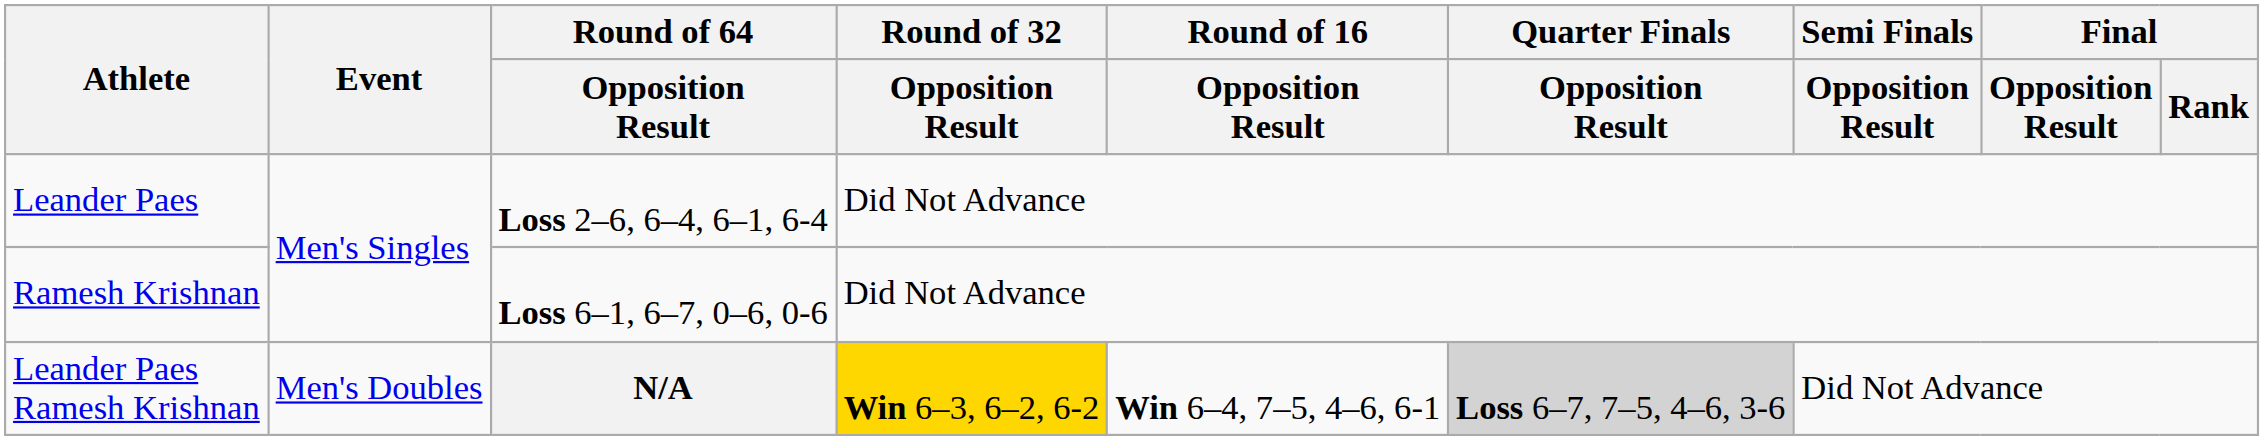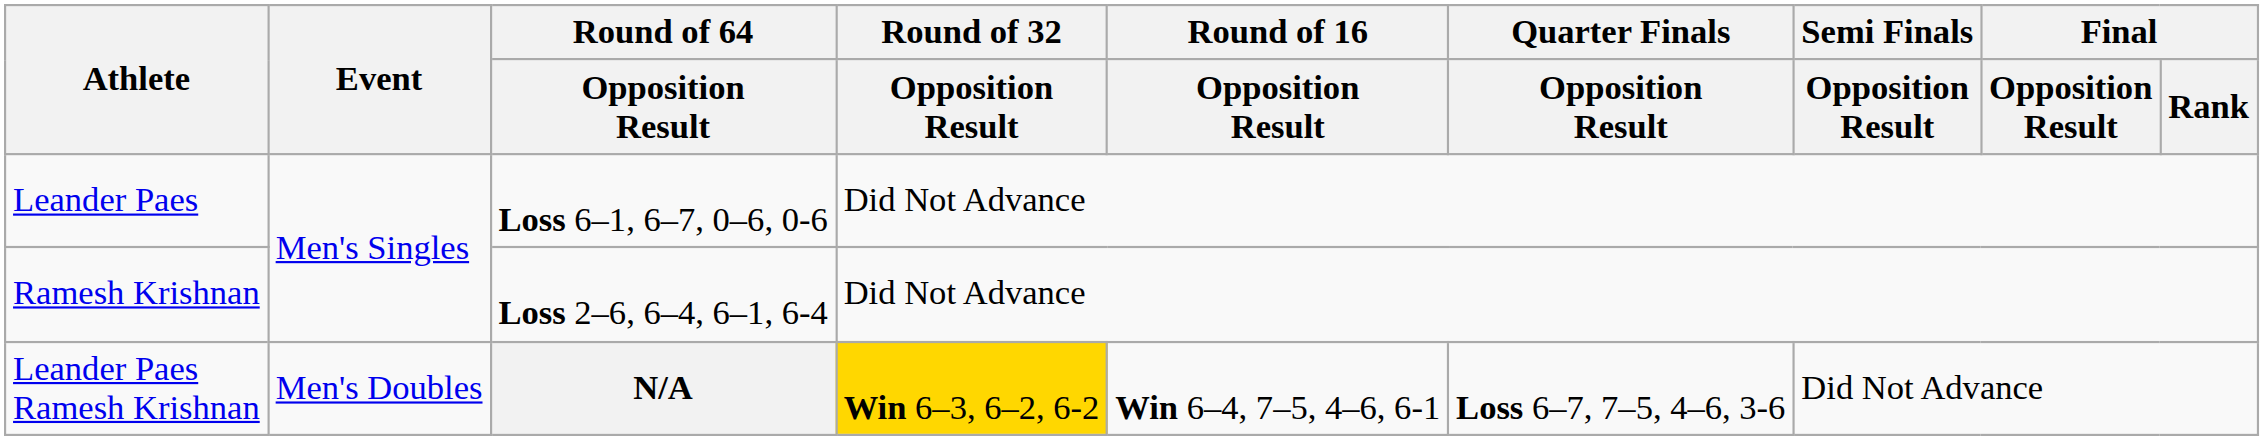 <table class="wikitable">
 <tr>
 <th rowspan="2">Athlete</th>
 <th rowspan="2">Event</th>
 <th>Round of 64</th>
 <th>Round of 32</th>
 <th>Round of 16</th>
 <th>Quarter Finals</th>
 <th>Semi Finals</th>
 <th colspan="2">Final</th>
 </tr>
 <tr>
 <th>Opposition<br>Result</th>
 <th>Opposition<br>Result</th>
 <th>Opposition<br>Result</th>
 <th>Opposition<br>Result</th>
 <th>Opposition<br>Result</th>
 <th>Opposition<br>Result</th>
 <th>Rank</th>
 </tr>
 <tr>
 <td><a href='#'>Leander Paes</a></td>
 <td rowspan="2"><a href='#'>Men's Singles</a></td>
-<td><br><strong>Loss</strong> 2–6, 6–4, 6–1, 6-4</td>
+<td><br><strong>Loss</strong> 6–1, 6–7, 0–6, 0-6</td>
 <td colspan="6">Did Not Advance</td>
 </tr>
 <tr>
 <td><a href='#'>Ramesh Krishnan</a></td>
-<td><br><strong>Loss</strong> 6–1, 6–7, 0–6, 0-6</td>
+<td><br><strong>Loss</strong> 2–6, 6–4, 6–1, 6-4</td>
 <td colspan="6">Did Not Advance</td>
 </tr>
 <tr>
 <td><a href='#'>Leander Paes</a><br><a href='#'>Ramesh Krishnan</a></td>
 <td><a href='#'>Men's Doubles</a></td>
 <th>N/A</th>
 <td style="background: gold;"><br><strong>Win</strong> 6–3, 6–2, 6-2</td>
 <td><br><strong>Win</strong> 6–4, 7–5, 4–6, 6-1</td>
-<td style="background: lightgrey;"><br><strong>Loss</strong> 6–7, 7–5, 4–6, 3-6</td>
+<td><br><strong>Loss</strong> 6–7, 7–5, 4–6, 3-6</td>
 <td colspan="3">Did Not Advance</td>
 </tr>
 </table>
